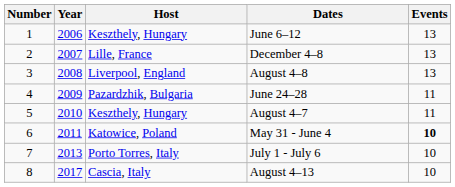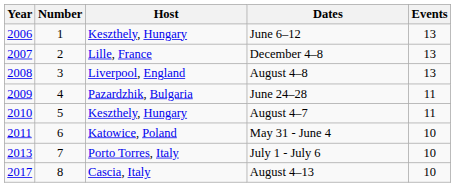 <table class="wikitable">
 <tr>
+<th width=20>Year</th>
 <th width=20>Number</th>
-<th width=20>Year</th>
 <th width=200>Host</th>
 <th width=200>Dates</th>
 <th width=20>Events</th>
 </tr>
 <tr>
+<td><a href='#'>2006</a></td>
 <td align=center>1</td>
-<td><a href='#'>2006</a></td>
 <td> <a href='#'>Keszthely</a>, <a href='#'>Hungary</a></td>
 <td>June 6–12</td>
 <td align=center>13</td>
 </tr>
 <tr>
+<td><a href='#'>2007</a></td>
 <td align=center>2</td>
-<td><a href='#'>2007</a></td>
 <td> <a href='#'>Lille</a>, <a href='#'>France</a></td>
 <td>December 4–8</td>
 <td align=center>13</td>
 </tr>
 <tr>
+<td><a href='#'>2008</a></td>
 <td align=center>3</td>
-<td><a href='#'>2008</a></td>
 <td> <a href='#'>Liverpool</a>, <a href='#'>England</a></td>
 <td>August 4–8</td>
 <td align=center>13</td>
 </tr>
 <tr>
+<td><a href='#'>2009</a></td>
 <td align=center>4</td>
-<td><a href='#'>2009</a></td>
 <td> <a href='#'>Pazardzhik</a>, <a href='#'>Bulgaria</a></td>
 <td>June 24–28</td>
 <td align=center>11</td>
 </tr>
 <tr>
+<td><a href='#'>2010</a></td>
 <td align=center>5</td>
-<td><a href='#'>2010</a></td>
 <td> <a href='#'>Keszthely</a>, <a href='#'>Hungary</a></td>
 <td>August 4–7</td>
 <td align=center>11</td>
 </tr>
 <tr>
+<td><a href='#'>2011</a></td>
 <td align=center>6</td>
-<td><a href='#'>2011</a></td>
 <td> <a href='#'>Katowice</a>, <a href='#'>Poland</a></td>
 <td>May 31 - June 4</td>
-<td align=center><strong>10</strong></td>
+<td align=center>10</td>
 </tr>
 <tr>
+<td><a href='#'>2013</a></td>
 <td align=center>7</td>
-<td><a href='#'>2013</a></td>
 <td> <a href='#'>Porto Torres</a>, <a href='#'>Italy</a></td>
 <td>July 1 - July 6</td>
 <td align=center>10</td>
 </tr>
 <tr>
+<td><a href='#'>2017</a></td>
 <td align=center>8</td>
-<td><a href='#'>2017</a></td>
 <td> <a href='#'>Cascia</a>, <a href='#'>Italy</a></td>
 <td>August 4–13</td>
 <td align=center>10</td>
 </tr>
 </table>
